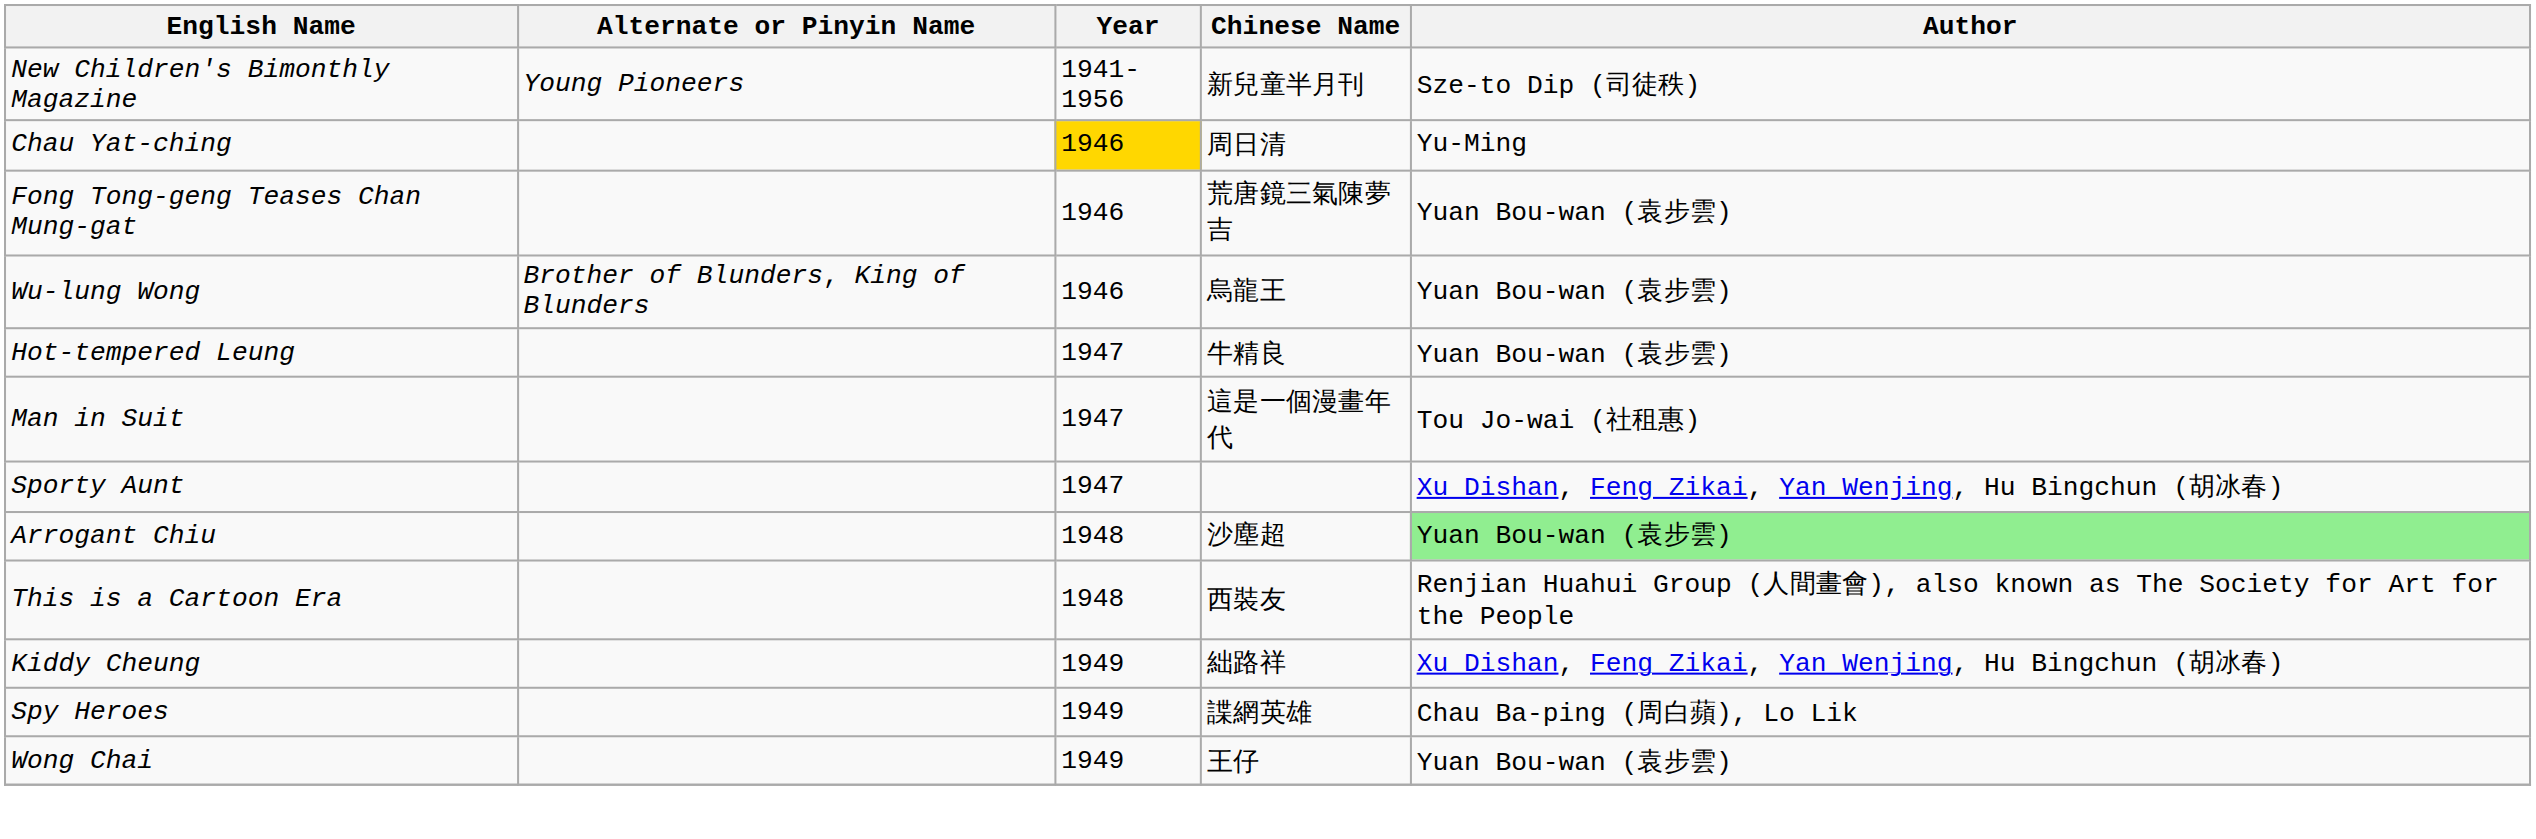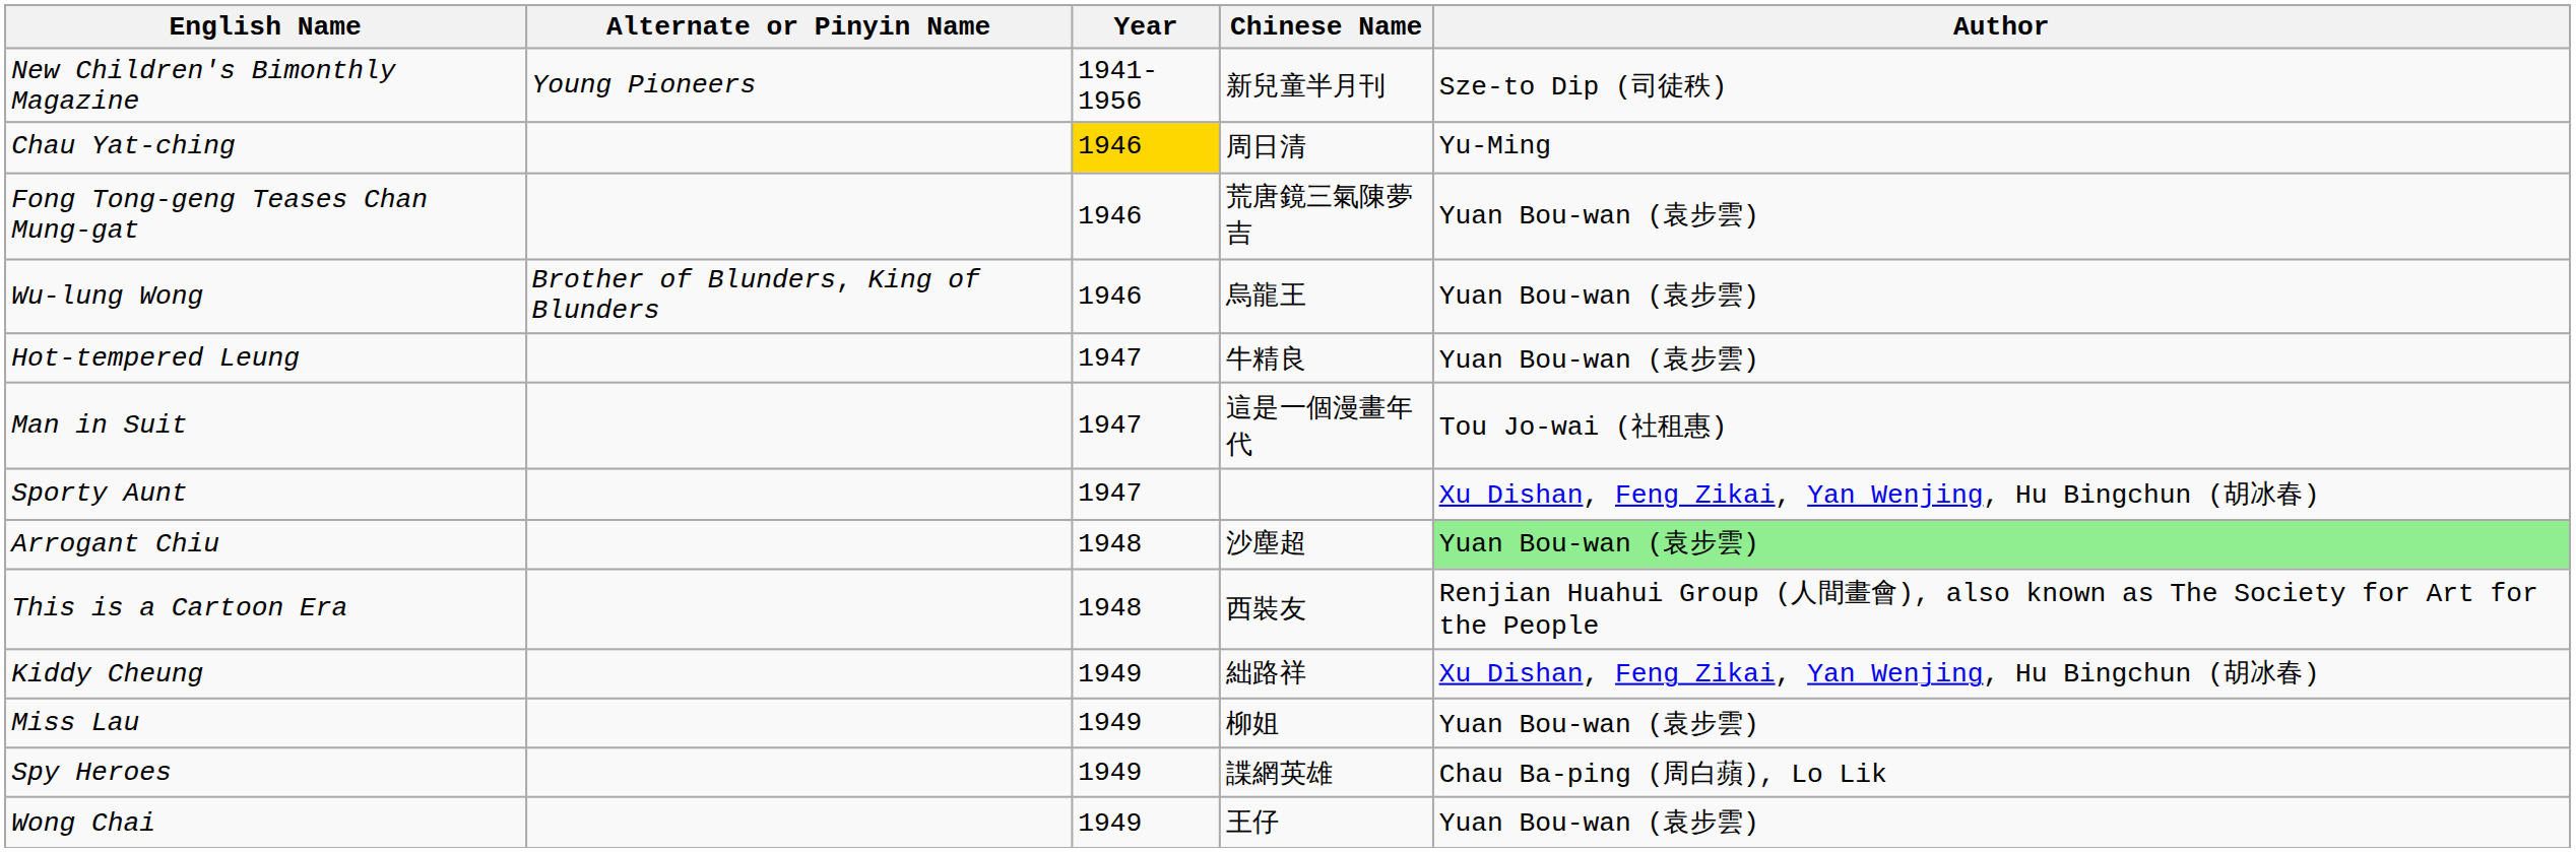 <table class="wikitable">
 <tr>
 <th>English Name</th>
 <th>Alternate or Pinyin Name</th>
 <th>Year</th>
 <th>Chinese Name</th>
 <th>Author</th>
 </tr>
 <tr>
 <td><em>New Children's Bimonthly Magazine</em></td>
 <td><em>Young Pioneers</em></td>
 <td>1941-1956</td>
 <td>新兒童半月刊</td>
 <td>Sze-to Dip (司徒秩)</td>
 </tr>
 <tr>
 <td><em>Chau Yat-ching</em></td>
 <td></td>
 <td style="background: gold;">1946</td>
 <td>周日清</td>
 <td>Yu-Ming</td>
 </tr>
 <tr>
 <td><em>Fong Tong-geng Teases Chan Mung-gat</em></td>
 <td></td>
 <td>1946</td>
 <td>荒唐鏡三氣陳夢吉</td>
 <td>Yuan Bou-wan (袁步雲)</td>
 </tr>
 <tr>
 <td><em>Wu-lung Wong</em></td>
 <td><em>Brother of Blunders</em>, <em>King of Blunders</em></td>
 <td>1946</td>
 <td>烏龍王</td>
 <td>Yuan Bou-wan (袁步雲)</td>
 </tr>
 <tr>
 <td><em>Hot-tempered Leung</em></td>
 <td></td>
 <td>1947</td>
 <td>牛精良</td>
 <td>Yuan Bou-wan (袁步雲)</td>
 </tr>
 <tr>
 <td><em>Man in Suit</em></td>
 <td></td>
 <td>1947</td>
 <td>這是一個漫畫年代</td>
 <td>Tou Jo-wai (社租惠)</td>
 </tr>
 <tr>
 <td><em>Sporty Aunt</em></td>
 <td></td>
 <td>1947</td>
 <td></td>
 <td><a href='#'>Xu Dishan</a>, <a href='#'>Feng Zikai</a>, <a href='#'>Yan Wenjing</a>, Hu Bingchun (胡冰春)</td>
 </tr>
 <tr>
 <td><em>Arrogant Chiu</em></td>
 <td></td>
 <td>1948</td>
 <td>沙塵超</td>
 <td style="background: lightgreen;">Yuan Bou-wan (袁步雲)</td>
 </tr>
 <tr>
 <td><em>This is a Cartoon Era</em></td>
 <td></td>
 <td>1948</td>
 <td>西裝友</td>
 <td>Renjian Huahui Group (人間畫會), also known as The Society for Art for the People</td>
 </tr>
 <tr>
 <td><em>Kiddy Cheung</em></td>
 <td></td>
 <td>1949</td>
 <td>絀路祥</td>
 <td><a href='#'>Xu Dishan</a>, <a href='#'>Feng Zikai</a>, <a href='#'>Yan Wenjing</a>, Hu Bingchun (胡冰春)</td>
 </tr>
 <tr>
+<td><em>Miss Lau</em></td>
+<td></td>
+<td>1949</td>
+<td>柳姐</td>
+<td>Yuan Bou-wan (袁步雲)</td>
+</tr>
+<tr>
 <td><em>Spy Heroes</em></td>
 <td></td>
 <td>1949</td>
 <td>諜網英雄</td>
 <td>Chau Ba-ping (周白蘋), Lo Lik</td>
 </tr>
 <tr>
 <td><em>Wong Chai</em></td>
 <td></td>
 <td>1949</td>
 <td>王仔</td>
 <td>Yuan Bou-wan (袁步雲)</td>
 </tr>
 <tr>
 </tr>
 </table>
